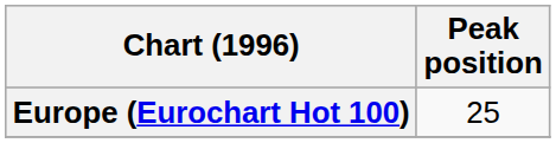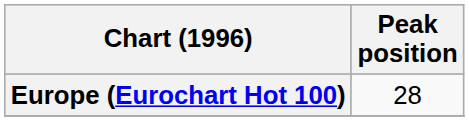 <table class="wikitable sortable plainrowheaders" style="text-align:center">
 <tr>
 <th>Chart (1996)</th>
 <th>Peak<br>position</th>
 </tr>
 <tr>
 <th scope="row">Europe (<a href='#'>Eurochart Hot 100</a>)</th>
-<td>25</td>
+<td>28</td>
 </tr>
 <tr>
 </tr>
 <tr>
 </tr>
 <tr>
 </tr>
 </table>
